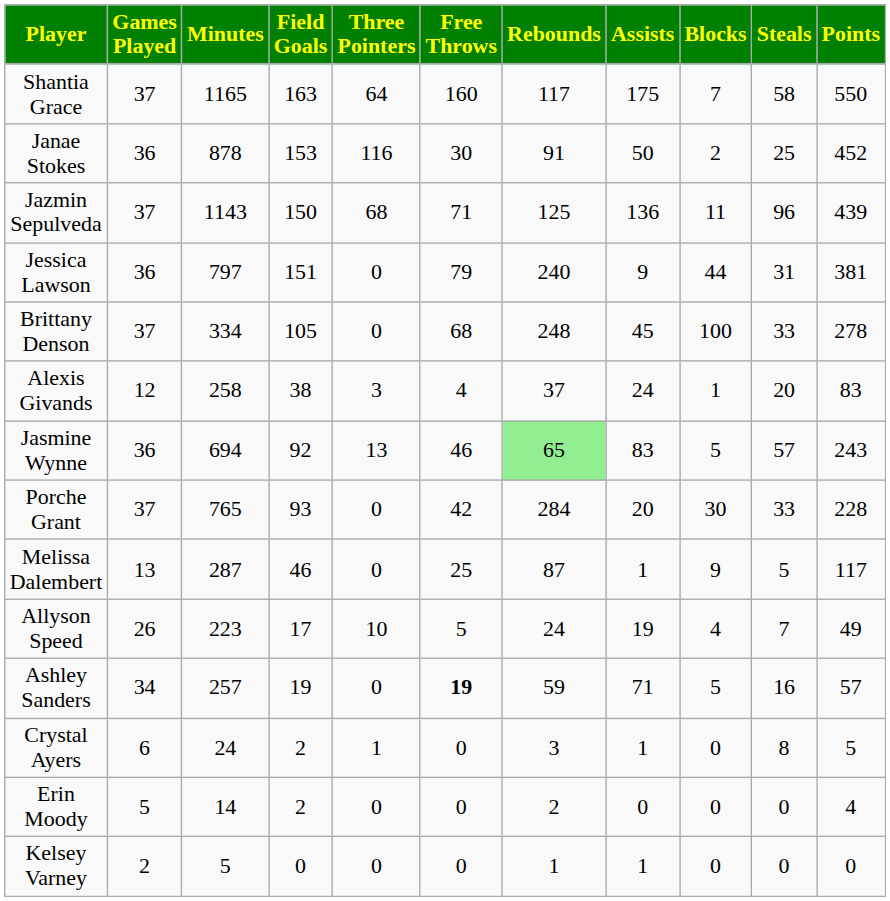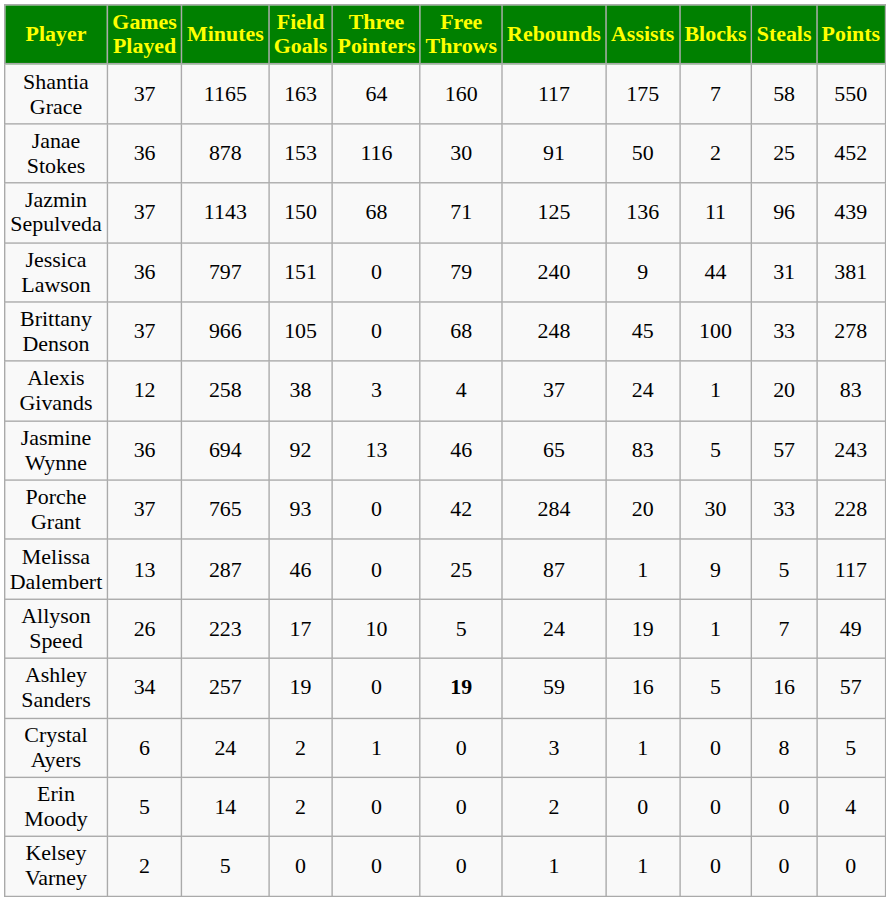 <table class="wikitable" style="text-align:center">
 <tr>
 <th style="background:green;color:yellow;">Player</th>
 <th style="background:green;color:yellow;">Games Played</th>
 <th style="background:green;color:yellow;">Minutes</th>
 <th style="background:green;color:yellow;">Field Goals</th>
 <th style="background:green;color:yellow;">Three Pointers</th>
 <th style="background:green;color:yellow;">Free Throws</th>
 <th style="background:green;color:yellow;">Rebounds</th>
 <th style="background:green;color:yellow;">Assists</th>
 <th style="background:green;color:yellow;">Blocks</th>
 <th style="background:green;color:yellow;">Steals</th>
 <th style="background:green;color:yellow;">Points</th>
 </tr>
 <tr>
 <td>Shantia Grace</td>
 <td>37</td>
 <td>1165</td>
 <td>163</td>
 <td>64</td>
 <td>160</td>
 <td>117</td>
 <td>175</td>
 <td>7</td>
 <td>58</td>
 <td>550</td>
 </tr>
 <tr>
 <td>Janae Stokes</td>
 <td>36</td>
 <td>878</td>
 <td>153</td>
 <td>116</td>
 <td>30</td>
 <td>91</td>
 <td>50</td>
 <td>2</td>
 <td>25</td>
 <td>452</td>
 </tr>
 <tr>
 <td>Jazmin Sepulveda</td>
 <td>37</td>
 <td>1143</td>
 <td>150</td>
 <td>68</td>
 <td>71</td>
 <td>125</td>
 <td>136</td>
 <td>11</td>
 <td>96</td>
 <td>439</td>
 </tr>
 <tr>
 <td>Jessica Lawson</td>
 <td>36</td>
 <td>797</td>
 <td>151</td>
 <td>0</td>
 <td>79</td>
 <td>240</td>
 <td>9</td>
 <td>44</td>
 <td>31</td>
 <td>381</td>
 </tr>
 <tr>
 <td>Brittany Denson</td>
 <td>37</td>
-<td>334</td>
+<td>966</td>
 <td>105</td>
 <td>0</td>
 <td>68</td>
 <td>248</td>
 <td>45</td>
 <td>100</td>
 <td>33</td>
 <td>278</td>
 </tr>
 <tr>
 <td>Alexis Givands</td>
 <td>12</td>
 <td>258</td>
 <td>38</td>
 <td>3</td>
 <td>4</td>
 <td>37</td>
 <td>24</td>
 <td>1</td>
 <td>20</td>
 <td>83</td>
 </tr>
 <tr>
 <td>Jasmine Wynne</td>
 <td>36</td>
 <td>694</td>
 <td>92</td>
 <td>13</td>
 <td>46</td>
-<td style="background: lightgreen;">65</td>
+<td>65</td>
 <td>83</td>
 <td>5</td>
 <td>57</td>
 <td>243</td>
 </tr>
 <tr>
 <td>Porche Grant</td>
 <td>37</td>
 <td>765</td>
 <td>93</td>
 <td>0</td>
 <td>42</td>
 <td>284</td>
 <td>20</td>
 <td>30</td>
 <td>33</td>
 <td>228</td>
 </tr>
 <tr>
 <td>Melissa Dalembert</td>
 <td>13</td>
 <td>287</td>
 <td>46</td>
 <td>0</td>
 <td>25</td>
 <td>87</td>
 <td>1</td>
 <td>9</td>
 <td>5</td>
 <td>117</td>
 </tr>
 <tr>
 <td>Allyson Speed</td>
 <td>26</td>
 <td>223</td>
 <td>17</td>
 <td>10</td>
 <td>5</td>
 <td>24</td>
 <td>19</td>
-<td>4</td>
+<td>1</td>
 <td>7</td>
 <td>49</td>
 </tr>
 <tr>
 <td>Ashley Sanders</td>
 <td>34</td>
 <td>257</td>
 <td>19</td>
 <td>0</td>
 <td><strong>19</strong></td>
 <td>59</td>
-<td>71</td>
+<td>16</td>
 <td>5</td>
 <td>16</td>
 <td>57</td>
 </tr>
 <tr>
 <td>Crystal Ayers</td>
 <td>6</td>
 <td>24</td>
 <td>2</td>
 <td>1</td>
 <td>0</td>
 <td>3</td>
 <td>1</td>
 <td>0</td>
 <td>8</td>
 <td>5</td>
 </tr>
 <tr>
 <td>Erin Moody</td>
 <td>5</td>
 <td>14</td>
 <td>2</td>
 <td>0</td>
 <td>0</td>
 <td>2</td>
 <td>0</td>
 <td>0</td>
 <td>0</td>
 <td>4</td>
 </tr>
 <tr>
 <td>Kelsey Varney</td>
 <td>2</td>
 <td>5</td>
 <td>0</td>
 <td>0</td>
 <td>0</td>
 <td>1</td>
 <td>1</td>
 <td>0</td>
 <td>0</td>
 <td>0</td>
 </tr>
 <tr>
 </tr>
 </table>
